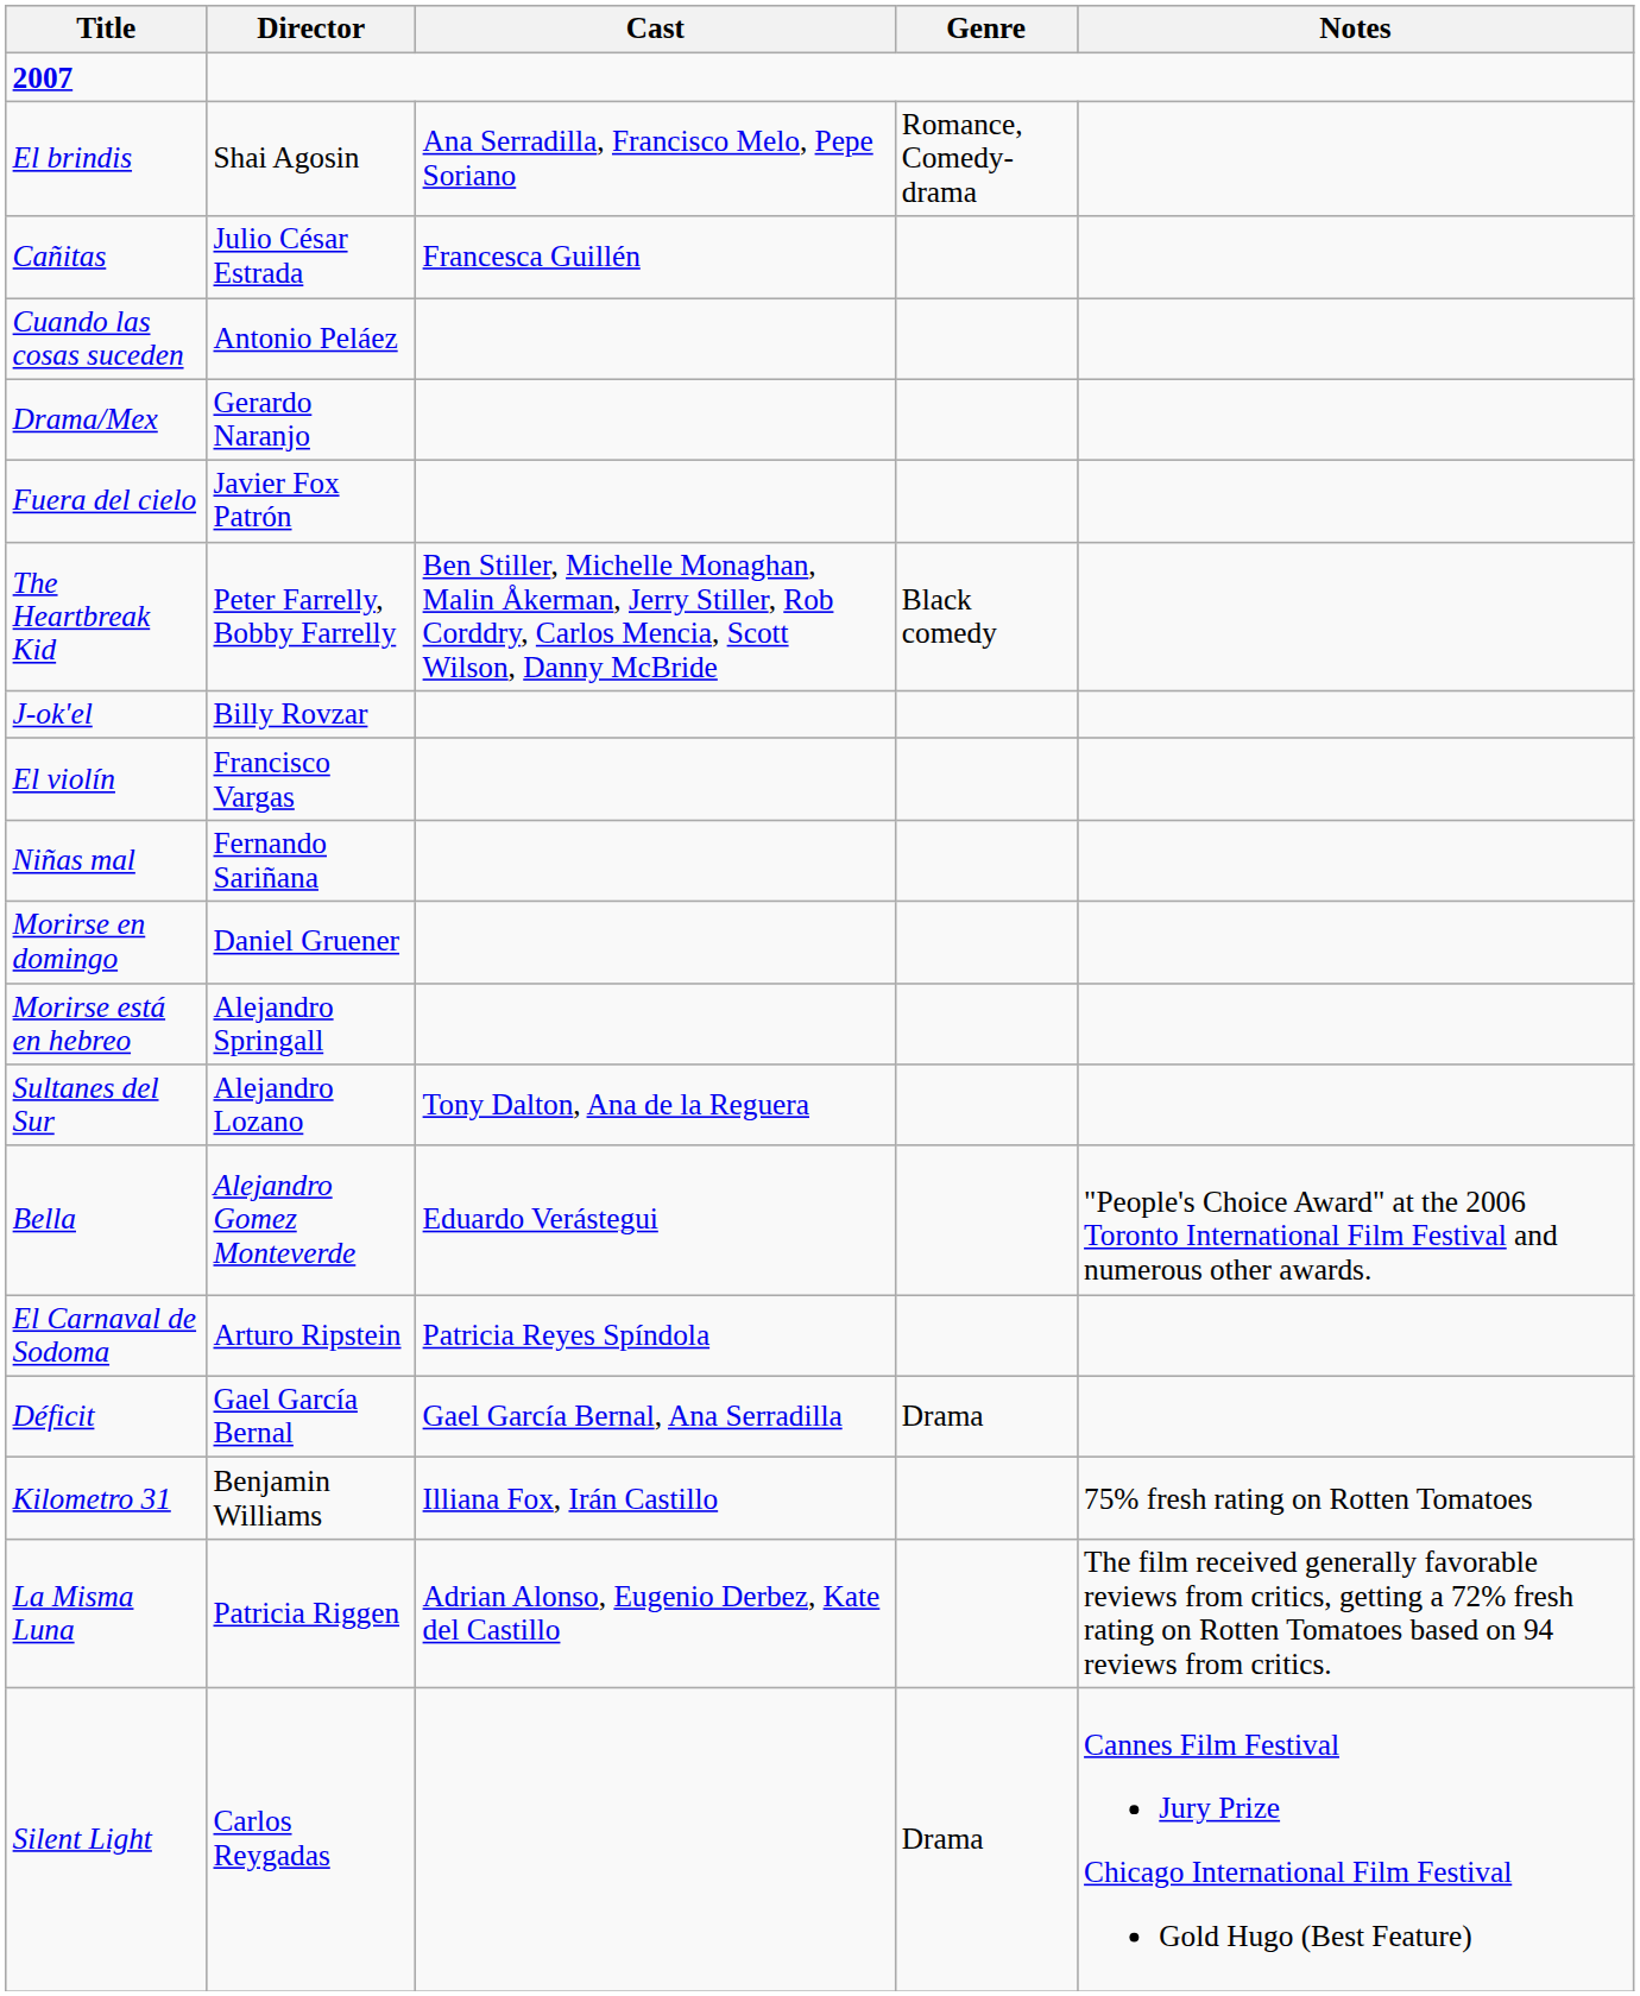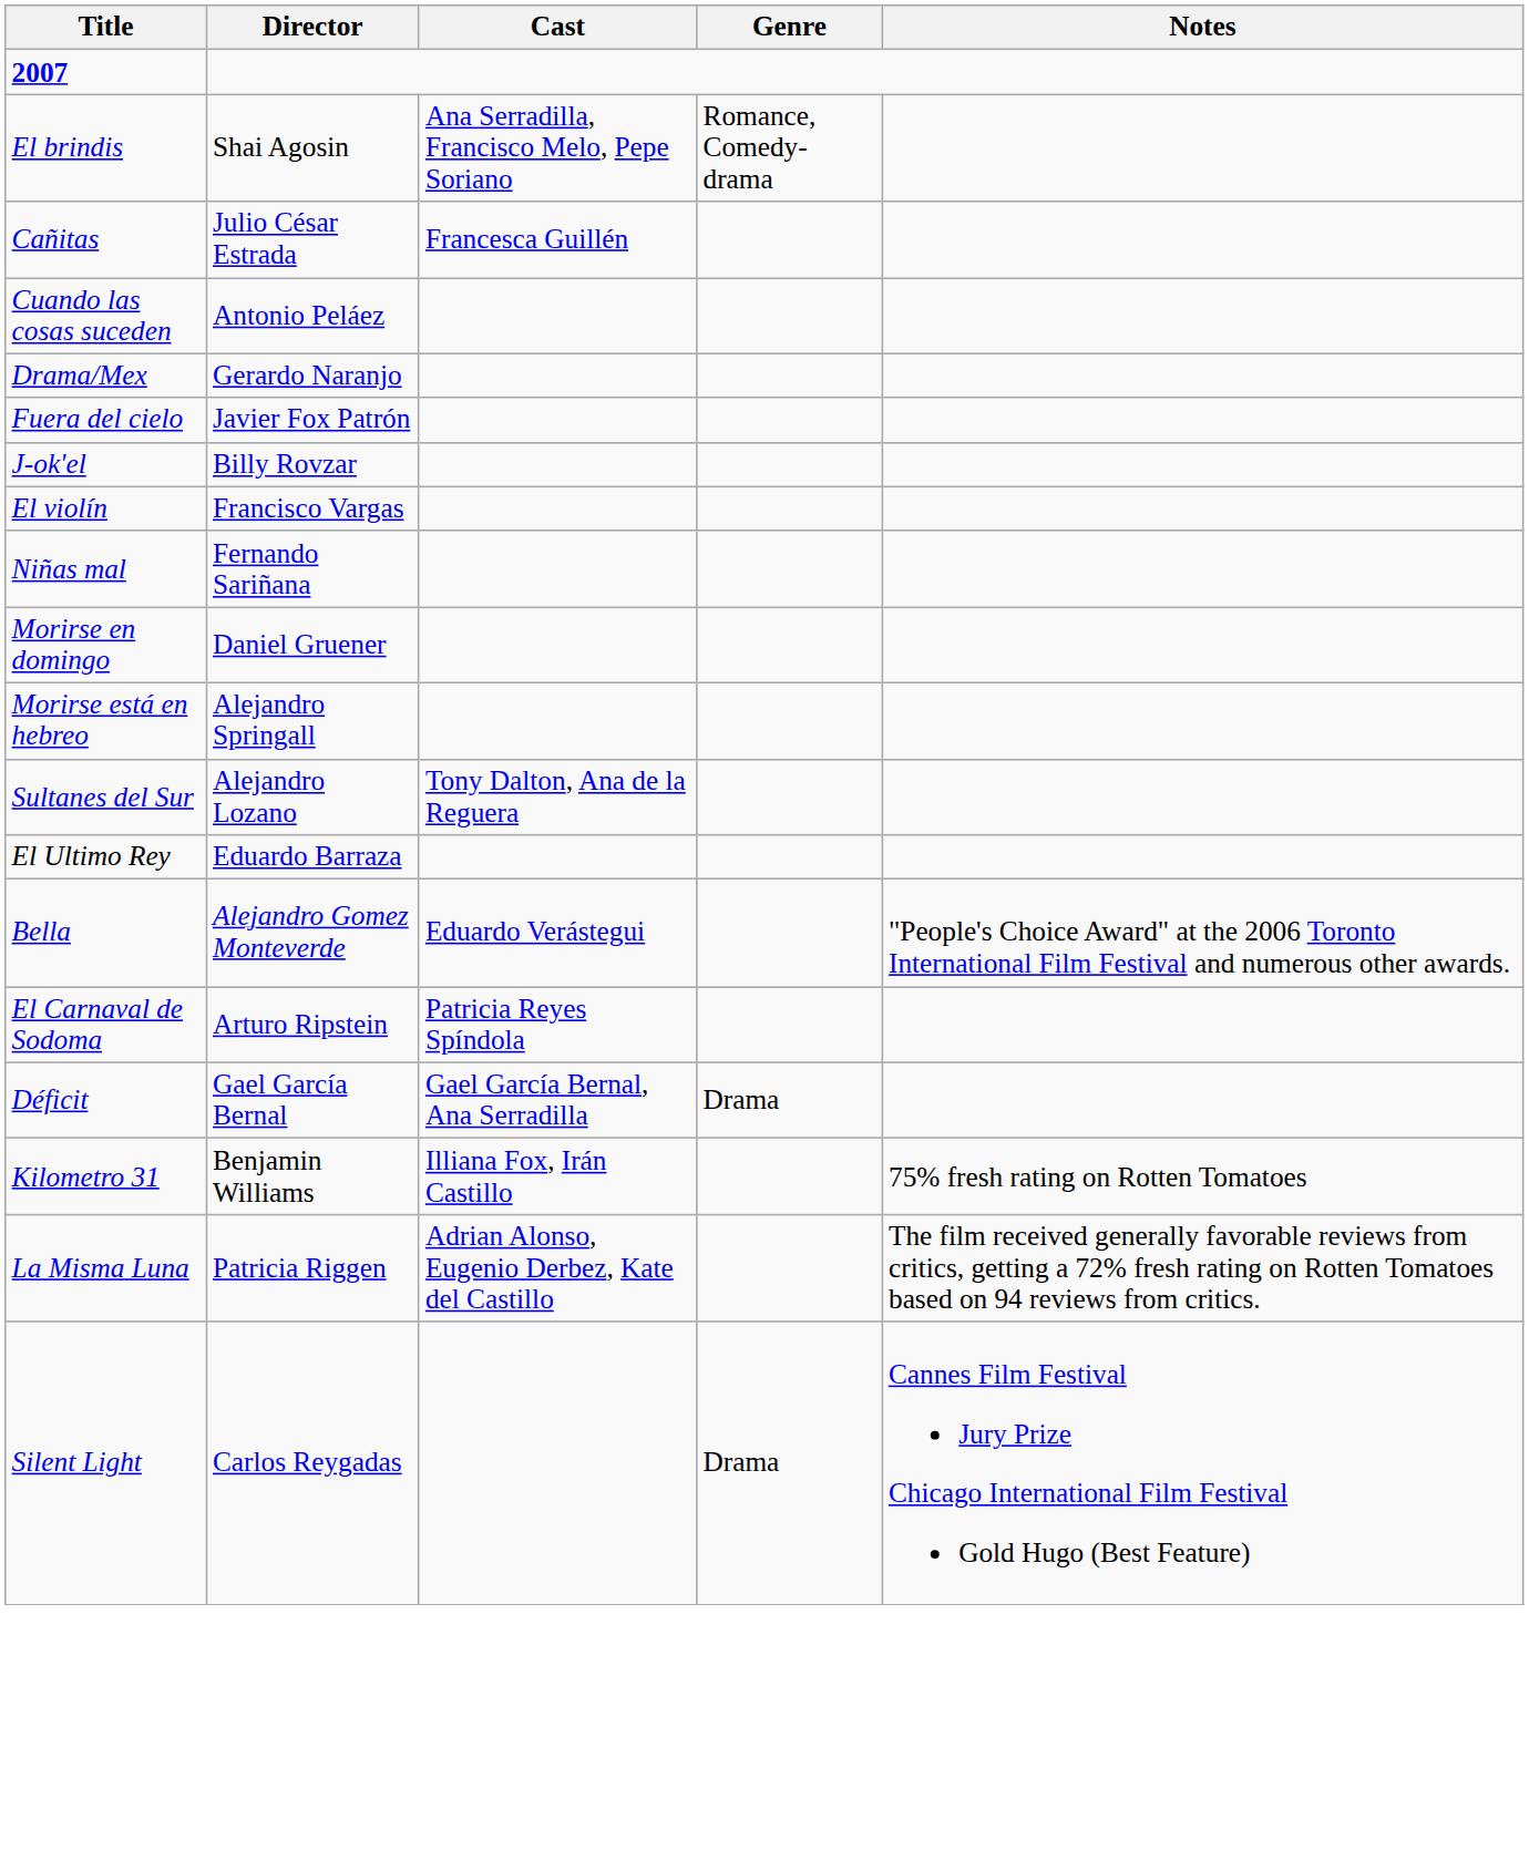 <table class="wikitable">
 <tr>
 <th>Title</th>
 <th>Director</th>
 <th>Cast</th>
 <th>Genre</th>
 <th>Notes</th>
 </tr>
 <tr>
 <td><strong><a href='#'>2007</a></strong></td>
 </tr>
 <tr>
 <td><em><a href='#'>El brindis</a></em></td>
 <td>Shai Agosin</td>
 <td><a href='#'>Ana Serradilla</a>, <a href='#'>Francisco Melo</a>, <a href='#'>Pepe Soriano</a></td>
 <td>Romance, Comedy-drama</td>
 <td></td>
 </tr>
 <tr>
 <td><em><a href='#'>Cañitas</a></em></td>
 <td><a href='#'>Julio César Estrada</a></td>
 <td><a href='#'>Francesca Guillén</a></td>
 <td></td>
 <td></td>
 </tr>
 <tr>
 <td><em><a href='#'>Cuando las cosas suceden</a></em></td>
 <td><a href='#'>Antonio Peláez</a></td>
 <td></td>
 <td></td>
 <td></td>
 </tr>
 <tr>
 <td><em><a href='#'>Drama/Mex</a></em></td>
 <td><a href='#'>Gerardo Naranjo</a></td>
 <td></td>
 <td></td>
 <td></td>
 </tr>
 <tr>
 <td><em><a href='#'>Fuera del cielo</a></em></td>
 <td><a href='#'>Javier Fox Patrón</a></td>
 <td></td>
 <td></td>
 <td></td>
 </tr>
 <tr>
-<td><em><a href='#'>The Heartbreak Kid</a></em></td>
-<td><a href='#'>Peter Farrelly</a>, <a href='#'>Bobby Farrelly</a></td>
-<td><a href='#'>Ben Stiller</a>, <a href='#'>Michelle Monaghan</a>, <a href='#'>Malin Åkerman</a>, <a href='#'>Jerry Stiller</a>, <a href='#'>Rob Corddry</a>, <a href='#'>Carlos Mencia</a>, <a href='#'>Scott Wilson</a>, <a href='#'>Danny McBride</a></td>
-<td>Black comedy</td>
-<td></td>
-</tr>
-<tr>
 <td><em><a href='#'>J-ok'el</a></em></td>
 <td><a href='#'>Billy Rovzar</a></td>
 <td></td>
 <td></td>
 <td></td>
 </tr>
 <tr>
 <td><em><a href='#'>El violín</a></em></td>
 <td><a href='#'>Francisco Vargas</a></td>
 <td></td>
 <td></td>
 <td></td>
 </tr>
 <tr los tigres      dx>
 <td><em><a href='#'>Niñas mal</a></em></td>
 <td><a href='#'>Fernando Sariñana</a></td>
 <td></td>
 <td></td>
 <td></td>
 </tr>
 <tr>
 <td><em><a href='#'>Morirse en domingo</a></em></td>
 <td><a href='#'>Daniel Gruener</a></td>
 <td></td>
 <td></td>
 <td></td>
 </tr>
 <tr>
 <td><em><a href='#'>Morirse está en hebreo</a></em></td>
 <td><a href='#'>Alejandro Springall</a></td>
 <td></td>
 <td></td>
 <td></td>
 </tr>
 <tr>
 <td><em><a href='#'>Sultanes del Sur</a></em></td>
 <td><a href='#'>Alejandro Lozano</a></td>
 <td><a href='#'>Tony Dalton</a>, <a href='#'>Ana de la Reguera</a></td>
+<td></td>
+<td></td>
+</tr>
+<tr>
+<td><em>El Ultimo Rey</em></td>
+<td><a href='#'>Eduardo Barraza</a></td>
+<td></td>
 <td></td>
 <td></td>
 </tr>
 <tr>
 <td><em><a href='#'>Bella</a></em></td>
 <td><em><a href='#'>Alejandro Gomez Monteverde</a></em></td>
 <td><a href='#'>Eduardo Verástegui</a></td>
 <td></td>
 <td><br>"People's Choice Award" at the 2006 <a href='#'>Toronto International Film Festival</a> and numerous other awards.</td>
 </tr>
 <tr>
 <td><em><a href='#'>El Carnaval de Sodoma</a></em></td>
 <td><a href='#'>Arturo Ripstein</a></td>
 <td><a href='#'>Patricia Reyes Spíndola</a></td>
 <td></td>
 <td></td>
 </tr>
 <tr>
 <td><em><a href='#'>Déficit</a></em></td>
 <td><a href='#'>Gael García Bernal</a></td>
 <td><a href='#'>Gael García Bernal</a>, <a href='#'>Ana Serradilla</a></td>
 <td>Drama</td>
 <td></td>
 </tr>
 <tr>
 <td><em><a href='#'>Kilometro 31</a></em></td>
 <td>Benjamin Williams</td>
 <td><a href='#'>Illiana Fox</a>, <a href='#'>Irán Castillo</a></td>
 <td></td>
 <td>75% fresh rating on Rotten Tomatoes</td>
 </tr>
 <tr>
 <td><em><a href='#'>La Misma Luna</a></em></td>
 <td><a href='#'>Patricia Riggen</a></td>
 <td><a href='#'>Adrian Alonso</a>, <a href='#'>Eugenio Derbez</a>, <a href='#'>Kate del Castillo</a></td>
 <td></td>
 <td>The film received generally favorable reviews from critics, getting a 72% fresh rating on Rotten Tomatoes based on 94 reviews from critics.</td>
 </tr>
 <tr>
 <td><em><a href='#'>Silent Light</a></em></td>
 <td><a href='#'>Carlos Reygadas</a></td>
 <td></td>
 <td>Drama</td>
 <td><br><a href='#'>Cannes Film Festival</a><ul><li><a href='#'>Jury Prize</a></li></ul><a href='#'>Chicago International Film Festival</a><ul><li>Gold Hugo (Best Feature)</li></ul></td>
 </tr>
 <tr>
 </tr>
 </table>
